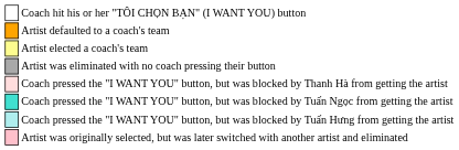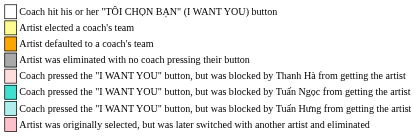 <table class="toccolours" style="font-size: 90%; white-space: nowrap;">
 <tr>
 <td style="background:white; border:1px solid black;"> <em></em> </td>
 <td>Coach hit his or her "TÔI CHỌN BẠN" (I WANT YOU) button</td>
 </tr>
 <tr>
+<td style="background:#fdfc8f; border:1px solid black;">    </td>
+<td style="padding-right: 8px">Artist elected a coach's team</td>
+</tr>
+<tr>
 <td style="background:orange; border:1px solid black;">    </td>
 <td>Artist defaulted to a coach's team</td>
-</tr>
-<tr>
-<td style="background:#fdfc8f; border:1px solid black;">    </td>
-<td style="padding-right: 8px">Artist elected a coach's team</td>
 </tr>
 <tr>
 <td style="background:darkgrey; border:1px solid black;">    </td>
 <td>Artist was eliminated with no coach pressing their button</td>
 </tr>
 <tr>
 <td style="background:#ffdddd; border:1px solid black;"> <em></em> </td>
 <td>Coach pressed the "I WANT YOU" button, but was blocked by Thanh Hà from getting the artist</td>
 </tr>
 <tr>
 <td style="background:turquoise; border:1px solid black;"> <em></em> </td>
 <td>Coach pressed the "I WANT YOU" button, but was blocked by Tuấn Ngọc from getting the artist</td>
 </tr>
 <tr>
 <td style="background:#afeeee; border:1px solid black;"> <em></em> </td>
 <td>Coach pressed the "I WANT YOU" button, but was blocked by Tuấn Hưng from getting the artist</td>
 </tr>
 <tr>
 <td style="background:pink; border:1px solid black;">    </td>
 <td>Artist was originally selected, but was later switched with another artist and eliminated</td>
 </tr>
 <tr>
 </tr>
 </table>
